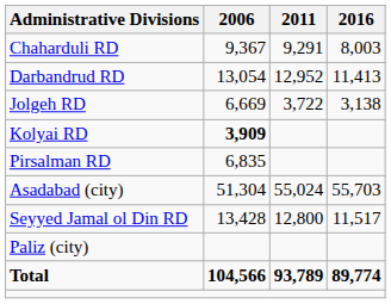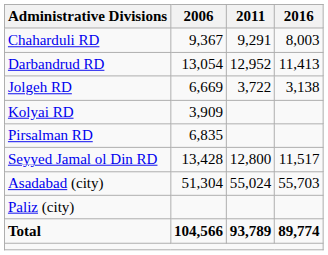 <table class="wikitable">
 <tr>
 <th>Administrative Divisions</th>
 <th>2006</th>
 <th>2011</th>
 <th>2016</th>
 </tr>
 <tr>
 <td><a href='#'>Chaharduli RD</a></td>
 <td style="text-align: right;">9,367</td>
 <td style="text-align: right;">9,291</td>
 <td style="text-align: right;">8,003</td>
 </tr>
 <tr>
 <td><a href='#'>Darbandrud RD</a></td>
 <td style="text-align: right;">13,054</td>
 <td style="text-align: right;">12,952</td>
 <td style="text-align: right;">11,413</td>
 </tr>
 <tr>
 <td><a href='#'>Jolgeh RD</a></td>
 <td style="text-align: right;">6,669</td>
 <td style="text-align: right;">3,722</td>
 <td style="text-align: right;">3,138</td>
 </tr>
 <tr>
 <td><a href='#'>Kolyai RD</a></td>
-<td style="text-align: right;"><strong>3,909</strong></td>
+<td style="text-align: right;">3,909</td>
 <td style="text-align: right;"></td>
 <td style="text-align: right;"></td>
 </tr>
 <tr>
 <td><a href='#'>Pirsalman RD</a></td>
 <td style="text-align: right;">6,835</td>
 <td style="text-align: right;"></td>
 <td style="text-align: right;"></td>
 </tr>
 <tr>
+<td><a href='#'>Seyyed Jamal ol Din RD</a></td>
+<td style="text-align: right;">13,428</td>
+<td style="text-align: right;">12,800</td>
+<td style="text-align: right;">11,517</td>
+</tr>
+<tr>
 <td><a href='#'>Asadabad</a> (city)</td>
 <td style="text-align: right;">51,304</td>
 <td style="text-align: right;">55,024</td>
 <td style="text-align: right;">55,703</td>
-</tr>
-<tr>
-<td><a href='#'>Seyyed Jamal ol Din RD</a></td>
-<td style="text-align: right;">13,428</td>
-<td style="text-align: right;">12,800</td>
-<td style="text-align: right;">11,517</td>
 </tr>
 <tr>
 <td><a href='#'>Paliz</a> (city)</td>
 <td style="text-align: right;"></td>
 <td style="text-align: right;"></td>
 <td style="text-align: right;"></td>
 </tr>
 <tr>
 <td><strong>Total</strong></td>
 <td style="text-align: right;"><strong>104,566</strong></td>
 <td style="text-align: right;"><strong>93,789</strong></td>
 <td style="text-align: right;"><strong>89,774</strong></td>
 </tr>
 <tr>
 <td colspan=4></td>
 </tr>
 </table>
